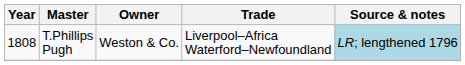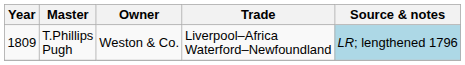 <table class=" wikitable">
 <tr>
 <th>Year</th>
 <th>Master</th>
 <th>Owner</th>
 <th>Trade</th>
 <th>Source & notes</th>
 </tr>
 <tr>
-<td>1808</td>
+<td>1809</td>
 <td>T.Phillips<br>Pugh</td>
 <td>Weston & Co.</td>
 <td>Liverpool–Africa<br>Waterford–Newfoundland</td>
 <td style="background: lightblue;"><em>LR</em>; lengthened 1796</td>
 </tr>
 <tr>
 </tr>
 </table>
